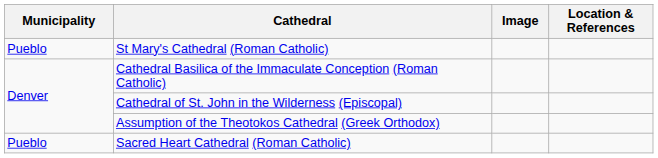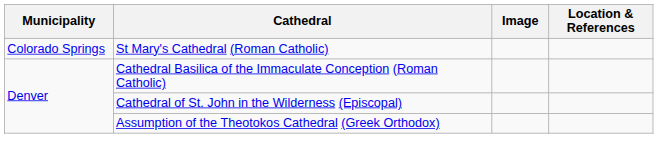 <table width=65% class="wikitable">
 <tr>
 <th width = 10%>Municipality</th>
 <th width = 40%>Cathedral</th>
 <th width = 5%>Image</th>
 <th width = 10%>Location & References</th>
 </tr>
 <tr>
-<td><a href='#'>Pueblo</a></td>
+<td><a href='#'>Colorado Springs</a></td>
 <td><a href='#'>St Mary's Cathedral</a> <a href='#'>(Roman Catholic)</a></td>
 <td></td>
 <td><small></small><br></td>
 </tr>
 <tr>
 <td rowspan=3><a href='#'>Denver</a></td>
 <td><a href='#'>Cathedral Basilica of the Immaculate Conception</a> <a href='#'>(Roman Catholic)</a></td>
 <td></td>
 <td><small></small><br></td>
 </tr>
 <tr>
 <td><a href='#'>Cathedral of St. John in the Wilderness</a> <a href='#'>(Episcopal)</a></td>
 <td></td>
 <td><small></small><br></td>
 </tr>
 <tr>
 <td><a href='#'>Assumption of the Theotokos Cathedral</a> <a href='#'>(Greek Orthodox)</a></td>
 <td></td>
 <td><small></small><br></td>
 </tr>
-<tr>
-<td><a href='#'>Pueblo</a></td>
-<td><a href='#'>Sacred Heart Cathedral</a> <a href='#'>(Roman Catholic)</a></td>
-<td></td>
-<td><small></small><br></td>
-</tr>
 </table>
